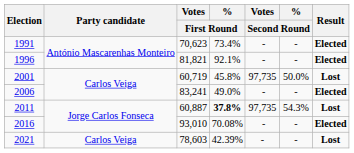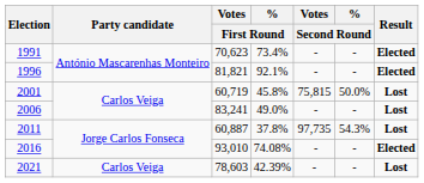 <table class=wikitable style=text-align:center>
 <tr>
 <th rowspan="2"><strong>Election</strong></th>
 <th rowspan="2"><strong>Party candidate</strong></th>
 <th>Votes</th>
 <th>%</th>
 <th>Votes</th>
 <th>%</th>
 <th rowspan="2">Result</th>
 </tr>
 <tr>
 <th colspan="2">First Round</th>
 <th colspan="2">Second Round</th>
 </tr>
 <tr>
 <td><a href='#'>1991</a></td>
 <td rowspan="2"><a href='#'>António Mascarenhas Monteiro</a></td>
 <td>70,623</td>
 <td>73.4%</td>
 <td> -</td>
 <td>-</td>
 <td><strong>Elected</strong> </td>
 </tr>
 <tr>
 <td><a href='#'>1996</a></td>
 <td>81,821</td>
 <td>92.1%</td>
 <td> -</td>
 <td>-</td>
 <td><strong>Elected</strong> </td>
 </tr>
 <tr>
 <td><a href='#'>2001</a></td>
 <td rowspan="2"><a href='#'>Carlos Veiga</a></td>
 <td>60,719</td>
 <td>45.8%</td>
-<td>97,735</td>
+<td>75,815</td>
 <td>50.0%</td>
 <td><strong>Lost</strong> </td>
 </tr>
 <tr>
 <td><a href='#'>2006</a></td>
 <td>83,241</td>
 <td>49.0%</td>
 <td> -</td>
 <td>-</td>
-<td><strong>Elected</strong> </td>
+<td><strong>Lost</strong> </td>
 </tr>
 <tr>
 <td><a href='#'>2011</a></td>
 <td rowspan="2"><a href='#'>Jorge Carlos Fonseca</a></td>
 <td>60,887</td>
-<td><strong>37.8%</strong></td>
+<td>37.8%</td>
 <td>97,735</td>
 <td>54.3%</td>
 <td><strong>Lost</strong> </td>
 </tr>
 <tr>
 <td><a href='#'>2016</a></td>
 <td>93,010</td>
-<td>70.08%</td>
+<td>74.08%</td>
 <td> -</td>
 <td>-</td>
 <td><strong>Elected</strong> </td>
 </tr>
 <tr>
 <td><a href='#'>2021</a></td>
 <td><a href='#'>Carlos Veiga</a></td>
 <td>78,603</td>
 <td>42.39%</td>
 <td>-</td>
 <td>-</td>
 <td><strong>Lost</strong> </td>
 </tr>
 </table>
